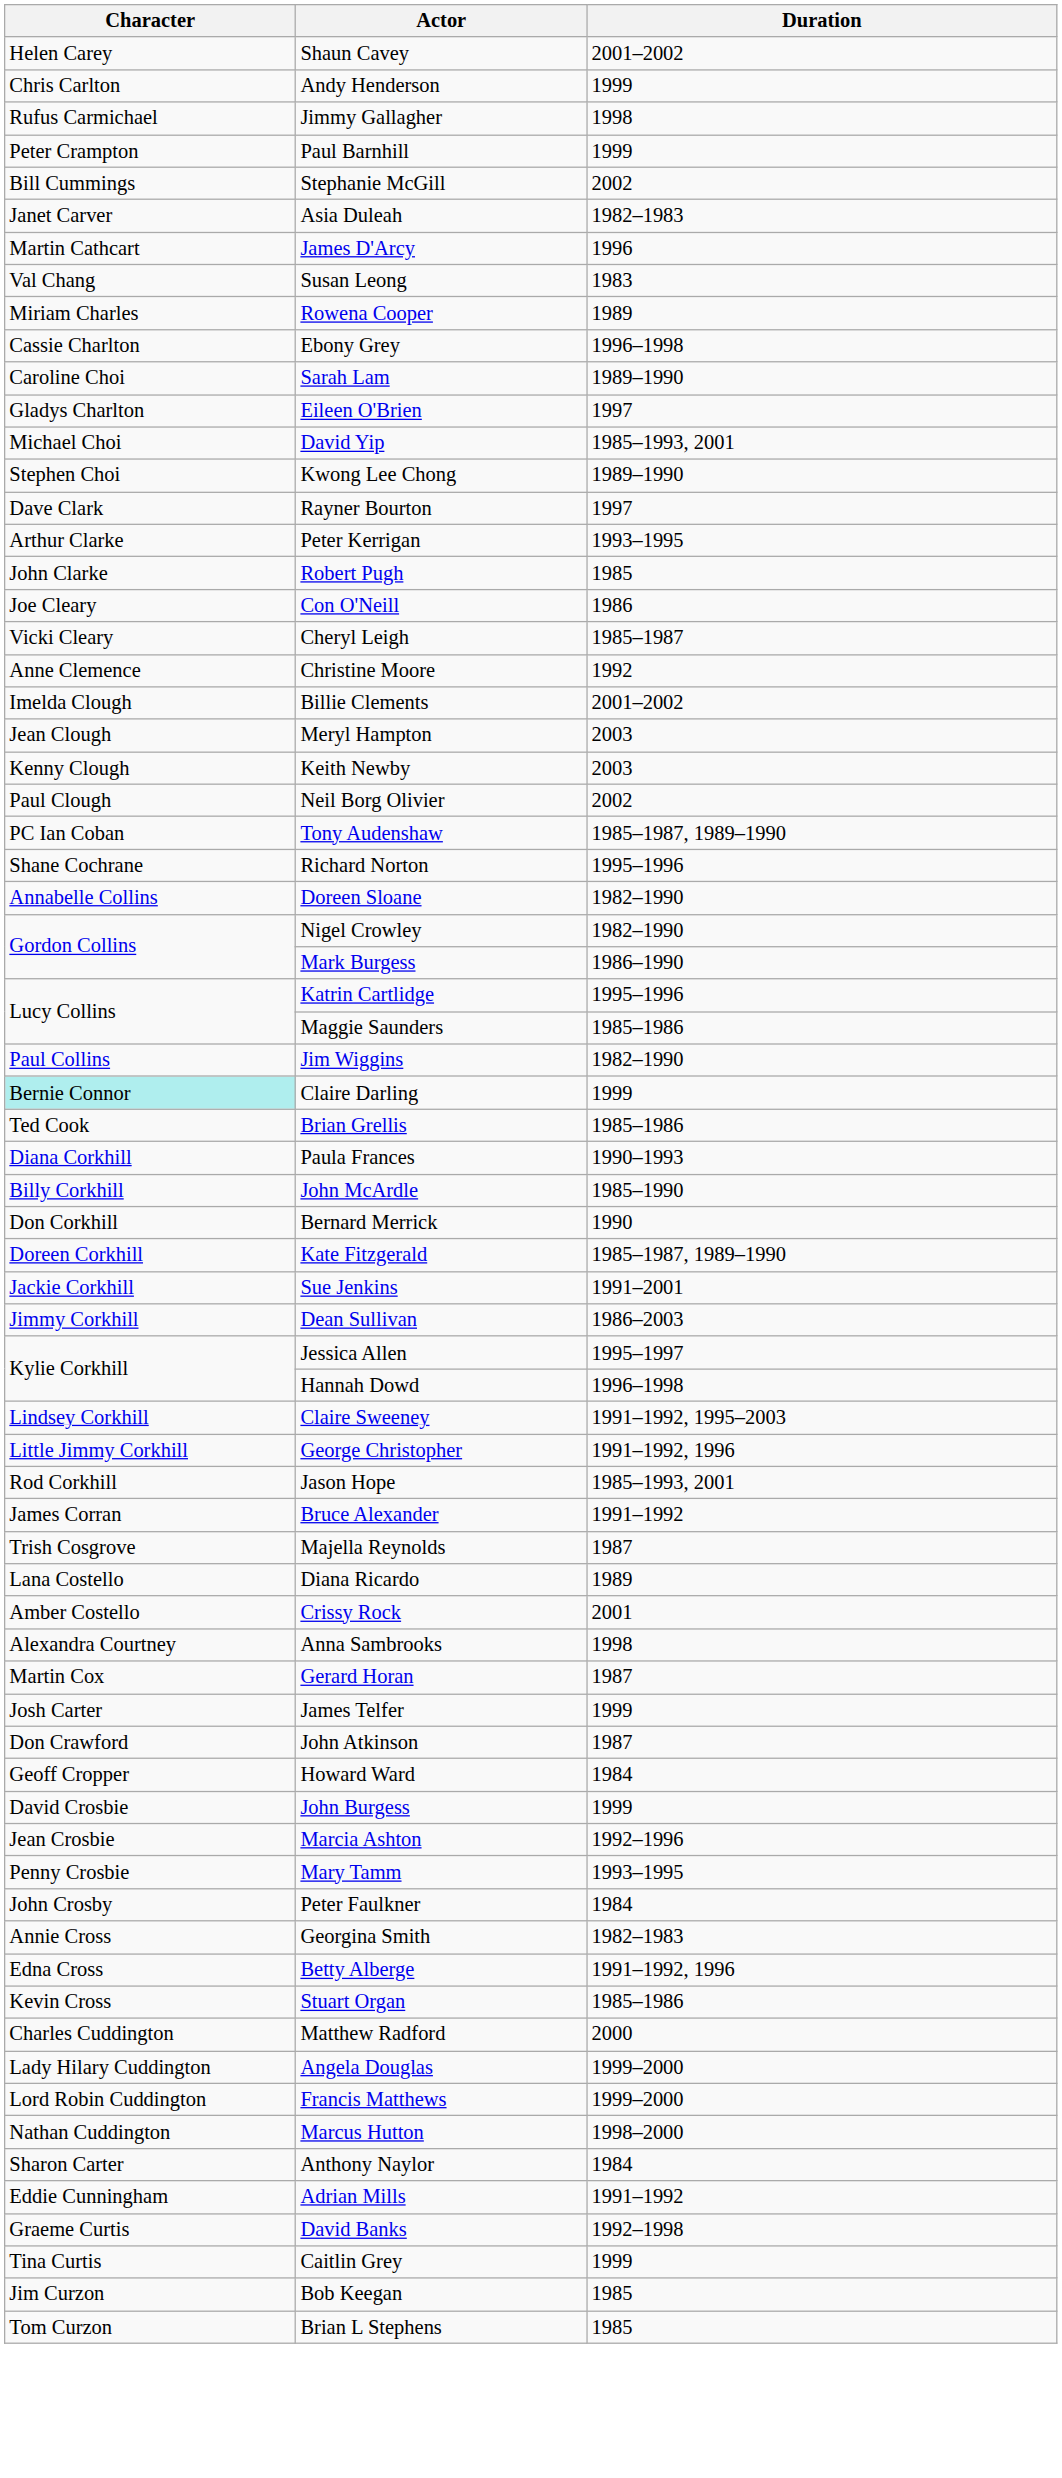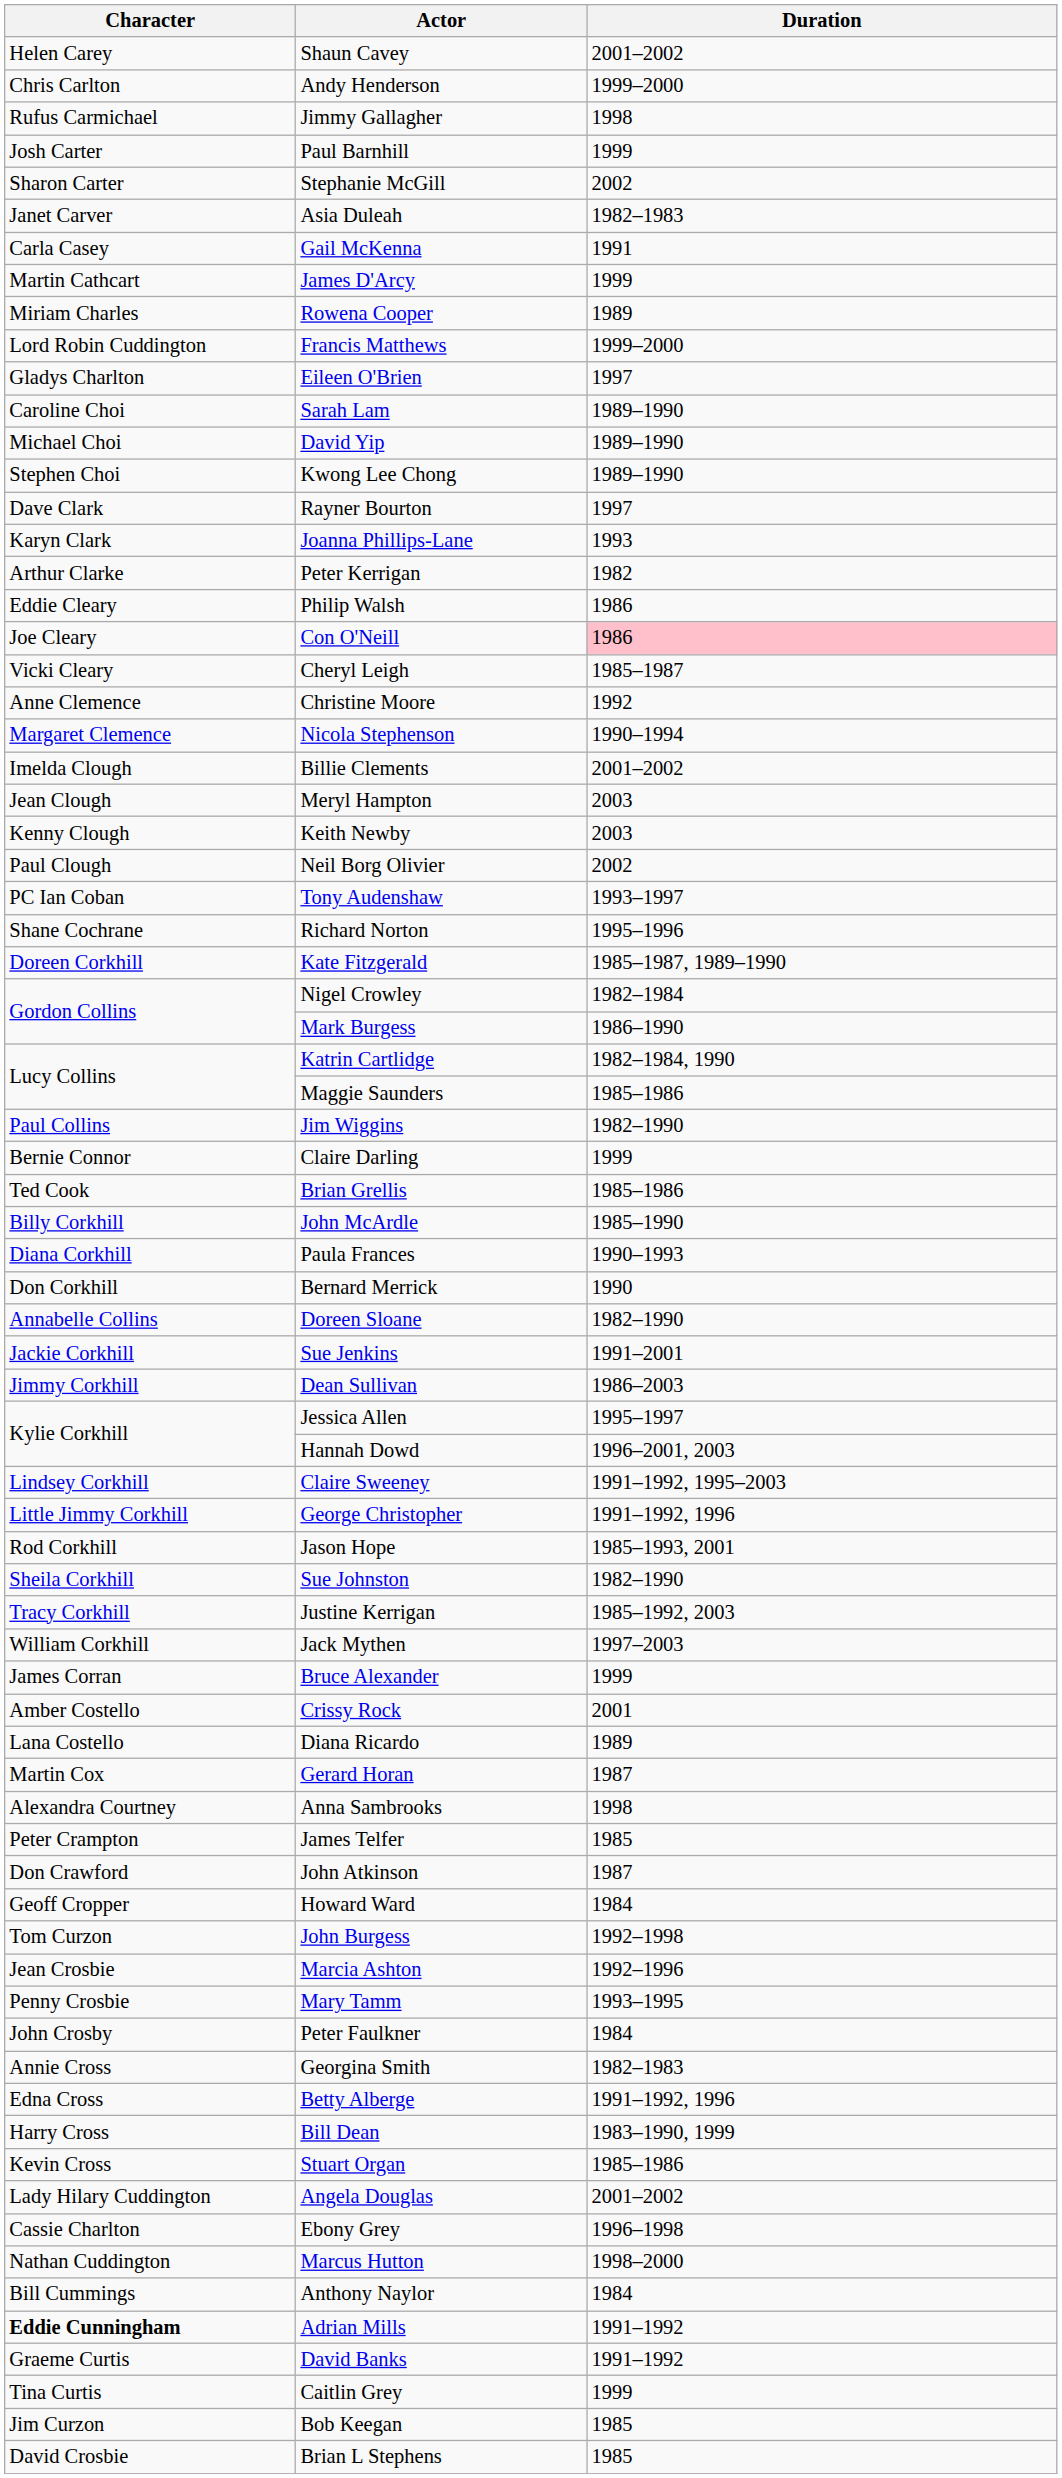 <table class="wikitable">
 <tr>
 <th style="width:220px;">Character</th>
 <th style="width:220px;">Actor</th>
 <th style="width:360px;">Duration</th>
 </tr>
 <tr>
 <td>Helen Carey</td>
 <td>Shaun Cavey</td>
 <td>2001–2002</td>
 </tr>
 <tr>
 <td>Chris Carlton</td>
 <td>Andy Henderson</td>
-<td>1999</td>
+<td>1999–2000</td>
 </tr>
 <tr>
 <td>Rufus Carmichael</td>
 <td>Jimmy Gallagher</td>
 <td>1998</td>
 </tr>
 <tr>
-<td>Peter Crampton</td>
+<td>Josh Carter</td>
 <td>Paul Barnhill</td>
 <td>1999</td>
 </tr>
 <tr>
-<td>Bill Cummings</td>
+<td>Sharon Carter</td>
 <td>Stephanie McGill</td>
 <td>2002</td>
 </tr>
 <tr>
 <td>Janet Carver</td>
 <td>Asia Duleah</td>
 <td>1982–1983</td>
 </tr>
 <tr>
+<td>Carla Casey</td>
+<td><a href='#'>Gail McKenna</a></td>
+<td>1991</td>
+</tr>
+<tr>
 <td>Martin Cathcart</td>
 <td><a href='#'>James D'Arcy</a></td>
-<td>1996</td>
-</tr>
-<tr>
-<td>Val Chang</td>
-<td>Susan Leong</td>
-<td>1983</td>
+<td>1999</td>
 </tr>
 <tr>
 <td>Miriam Charles</td>
 <td><a href='#'>Rowena Cooper</a></td>
 <td>1989</td>
 </tr>
 <tr>
-<td>Cassie Charlton</td>
-<td>Ebony Grey</td>
-<td>1996–1998</td>
+<td>Lord Robin Cuddington</td>
+<td><a href='#'>Francis Matthews</a></td>
+<td>1999–2000</td>
+</tr>
+<tr>
+<td>Gladys Charlton</td>
+<td><a href='#'>Eileen O'Brien</a></td>
+<td>1997</td>
 </tr>
 <tr>
 <td>Caroline Choi</td>
 <td><a href='#'>Sarah Lam</a></td>
 <td>1989–1990</td>
 </tr>
 <tr>
-<td>Gladys Charlton</td>
-<td><a href='#'>Eileen O'Brien</a></td>
-<td>1997</td>
-</tr>
-<tr>
 <td>Michael Choi</td>
 <td><a href='#'>David Yip</a></td>
-<td>1985–1993, 2001</td>
+<td>1989–1990</td>
 </tr>
 <tr>
 <td>Stephen Choi</td>
 <td>Kwong Lee Chong</td>
 <td>1989–1990</td>
 </tr>
 <tr>
 <td>Dave Clark</td>
 <td>Rayner Bourton</td>
 <td>1997</td>
 </tr>
 <tr>
+<td>Karyn Clark</td>
+<td><a href='#'>Joanna Phillips-Lane</a></td>
+<td>1993</td>
+</tr>
+<tr>
 <td>Arthur Clarke</td>
 <td>Peter Kerrigan</td>
-<td>1993–1995</td>
+<td>1982</td>
 </tr>
 <tr>
-<td>John Clarke</td>
-<td><a href='#'>Robert Pugh</a></td>
-<td>1985</td>
+<td>Eddie Cleary</td>
+<td>Philip Walsh</td>
+<td>1986</td>
 </tr>
 <tr>
 <td>Joe Cleary</td>
 <td><a href='#'>Con O'Neill</a></td>
-<td>1986</td>
+<td style="background: pink;">1986</td>
 </tr>
 <tr>
 <td>Vicki Cleary</td>
 <td>Cheryl Leigh</td>
 <td>1985–1987</td>
 </tr>
 <tr>
 <td>Anne Clemence</td>
 <td>Christine Moore</td>
 <td>1992</td>
+</tr>
+<tr>
+<td><a href='#'>Margaret Clemence</a></td>
+<td><a href='#'>Nicola Stephenson</a></td>
+<td>1990–1994</td>
 </tr>
 <tr>
 <td>Imelda Clough</td>
 <td>Billie Clements</td>
 <td>2001–2002</td>
 </tr>
 <tr>
 <td>Jean Clough</td>
 <td>Meryl Hampton</td>
 <td>2003</td>
 </tr>
 <tr>
 <td>Kenny Clough</td>
 <td>Keith Newby</td>
 <td>2003</td>
 </tr>
 <tr>
 <td>Paul Clough</td>
 <td>Neil Borg Olivier</td>
 <td>2002</td>
 </tr>
 <tr>
 <td>PC Ian Coban</td>
 <td><a href='#'>Tony Audenshaw</a></td>
-<td>1985–1987, 1989–1990</td>
+<td>1993–1997</td>
 </tr>
 <tr>
 <td>Shane Cochrane</td>
 <td>Richard Norton</td>
 <td>1995–1996</td>
 </tr>
 <tr>
-<td><a href='#'>Annabelle Collins</a></td>
-<td><a href='#'>Doreen Sloane</a></td>
-<td>1982–1990</td>
+<td><a href='#'>Doreen Corkhill</a></td>
+<td><a href='#'>Kate Fitzgerald</a></td>
+<td>1985–1987, 1989–1990</td>
 </tr>
 <tr>
 <td rowspan="2"><a href='#'>Gordon Collins</a></td>
 <td>Nigel Crowley</td>
-<td>1982–1990</td>
+<td>1982–1984</td>
 </tr>
 <tr>
 <td><a href='#'>Mark Burgess</a></td>
 <td>1986–1990</td>
 </tr>
 <tr>
 <td rowspan="2">Lucy Collins</td>
 <td><a href='#'>Katrin Cartlidge</a></td>
-<td>1995–1996</td>
+<td>1982–1984, 1990</td>
 </tr>
 <tr>
 <td>Maggie Saunders</td>
 <td>1985–1986</td>
 </tr>
 <tr>
 <td><a href='#'>Paul Collins</a></td>
 <td><a href='#'>Jim Wiggins</a></td>
 <td>1982–1990</td>
 </tr>
 <tr>
-<td style="background: paleturquoise;">Bernie Connor</td>
+<td>Bernie Connor</td>
 <td>Claire Darling</td>
 <td>1999</td>
 </tr>
 <tr>
 <td>Ted Cook</td>
 <td><a href='#'>Brian Grellis</a></td>
 <td>1985–1986</td>
 </tr>
 <tr>
+<td><a href='#'>Billy Corkhill</a></td>
+<td><a href='#'>John McArdle</a></td>
+<td>1985–1990</td>
+</tr>
+<tr>
 <td><a href='#'>Diana Corkhill</a></td>
 <td>Paula Frances</td>
 <td>1990–1993</td>
-</tr>
-<tr>
-<td><a href='#'>Billy Corkhill</a></td>
-<td><a href='#'>John McArdle</a></td>
-<td>1985–1990</td>
 </tr>
 <tr>
 <td>Don Corkhill</td>
 <td>Bernard Merrick</td>
 <td>1990</td>
 </tr>
 <tr>
-<td><a href='#'>Doreen Corkhill</a></td>
-<td><a href='#'>Kate Fitzgerald</a></td>
-<td>1985–1987, 1989–1990</td>
+<td><a href='#'>Annabelle Collins</a></td>
+<td><a href='#'>Doreen Sloane</a></td>
+<td>1982–1990</td>
 </tr>
 <tr>
 <td><a href='#'>Jackie Corkhill</a></td>
 <td><a href='#'>Sue Jenkins</a></td>
 <td>1991–2001</td>
 </tr>
 <tr>
 <td><a href='#'>Jimmy Corkhill</a></td>
 <td><a href='#'>Dean Sullivan</a></td>
 <td>1986–2003</td>
 </tr>
 <tr>
 <td rowspan="2">Kylie Corkhill</td>
 <td>Jessica Allen</td>
 <td>1995–1997</td>
 </tr>
 <tr>
 <td>Hannah Dowd</td>
-<td>1996–1998</td>
+<td>1996–2001, 2003</td>
 </tr>
 <tr>
 <td><a href='#'>Lindsey Corkhill</a></td>
 <td><a href='#'>Claire Sweeney</a></td>
 <td>1991–1992, 1995–2003</td>
 </tr>
 <tr>
 <td><a href='#'>Little Jimmy Corkhill</a></td>
 <td><a href='#'>George Christopher</a></td>
 <td>1991–1992, 1996</td>
 </tr>
 <tr>
 <td>Rod Corkhill</td>
 <td>Jason Hope</td>
 <td>1985–1993, 2001</td>
 </tr>
 <tr>
+<td><a href='#'>Sheila Corkhill</a></td>
+<td><a href='#'>Sue Johnston</a></td>
+<td>1982–1990</td>
+</tr>
+<tr>
+<td><a href='#'>Tracy Corkhill</a></td>
+<td>Justine Kerrigan</td>
+<td>1985–1992, 2003</td>
+</tr>
+<tr>
+<td>William Corkhill</td>
+<td>Jack Mythen</td>
+<td>1997–2003</td>
+</tr>
+<tr>
 <td>James Corran</td>
 <td><a href='#'>Bruce Alexander</a></td>
-<td>1991–1992</td>
+<td>1999</td>
 </tr>
 <tr>
-<td>Trish Cosgrove</td>
-<td>Majella Reynolds</td>
-<td>1987</td>
+<td>Amber Costello</td>
+<td><a href='#'>Crissy Rock</a></td>
+<td>2001</td>
 </tr>
 <tr>
 <td>Lana Costello</td>
 <td>Diana Ricardo</td>
 <td>1989</td>
 </tr>
 <tr>
-<td>Amber Costello</td>
-<td><a href='#'>Crissy Rock</a></td>
-<td>2001</td>
+<td>Martin Cox</td>
+<td><a href='#'>Gerard Horan</a></td>
+<td>1987</td>
 </tr>
 <tr>
 <td>Alexandra Courtney</td>
 <td>Anna Sambrooks</td>
 <td>1998</td>
 </tr>
 <tr>
-<td>Martin Cox</td>
-<td><a href='#'>Gerard Horan</a></td>
-<td>1987</td>
-</tr>
-<tr>
-<td>Josh Carter</td>
+<td>Peter Crampton</td>
 <td>James Telfer</td>
-<td>1999</td>
+<td>1985</td>
 </tr>
 <tr>
 <td>Don Crawford</td>
 <td>John Atkinson</td>
 <td>1987</td>
 </tr>
 <tr>
 <td>Geoff Cropper</td>
 <td>Howard Ward</td>
 <td>1984</td>
 </tr>
 <tr>
-<td>David Crosbie</td>
+<td>Tom Curzon</td>
 <td><a href='#'>John Burgess</a></td>
-<td>1999</td>
+<td>1992–1998</td>
 </tr>
 <tr>
 <td>Jean Crosbie</td>
 <td><a href='#'>Marcia Ashton</a></td>
 <td>1992–1996</td>
 </tr>
 <tr>
 <td>Penny Crosbie</td>
 <td><a href='#'>Mary Tamm</a></td>
 <td>1993–1995</td>
 </tr>
 <tr>
 <td>John Crosby</td>
 <td>Peter Faulkner</td>
 <td>1984</td>
 </tr>
 <tr>
 <td>Annie Cross</td>
 <td>Georgina Smith</td>
 <td>1982–1983</td>
 </tr>
 <tr>
 <td>Edna Cross</td>
 <td><a href='#'>Betty Alberge</a></td>
 <td>1991–1992, 1996</td>
 </tr>
 <tr>
+<td>Harry Cross</td>
+<td><a href='#'>Bill Dean</a></td>
+<td>1983–1990, 1999</td>
+</tr>
+<tr>
 <td>Kevin Cross</td>
 <td><a href='#'>Stuart Organ</a></td>
 <td>1985–1986</td>
 </tr>
 <tr>
-<td>Charles Cuddington</td>
-<td>Matthew Radford</td>
-<td>2000</td>
+<td>Lady Hilary Cuddington</td>
+<td><a href='#'>Angela Douglas</a></td>
+<td>2001–2002</td>
 </tr>
 <tr>
-<td>Lady Hilary Cuddington</td>
-<td><a href='#'>Angela Douglas</a></td>
-<td>1999–2000</td>
-</tr>
-<tr>
-<td>Lord Robin Cuddington</td>
-<td><a href='#'>Francis Matthews</a></td>
-<td>1999–2000</td>
+<td>Cassie Charlton</td>
+<td>Ebony Grey</td>
+<td>1996–1998</td>
 </tr>
 <tr>
 <td>Nathan Cuddington</td>
 <td><a href='#'>Marcus Hutton</a></td>
 <td>1998–2000</td>
 </tr>
 <tr>
-<td>Sharon Carter</td>
+<td>Bill Cummings</td>
 <td>Anthony Naylor</td>
 <td>1984</td>
 </tr>
 <tr>
-<td>Eddie Cunningham</td>
+<td><strong>Eddie Cunningham</strong></td>
 <td><a href='#'>Adrian Mills</a></td>
 <td>1991–1992</td>
 </tr>
 <tr>
 <td>Graeme Curtis</td>
 <td><a href='#'>David Banks</a></td>
-<td>1992–1998</td>
+<td>1991–1992</td>
 </tr>
 <tr>
 <td>Tina Curtis</td>
 <td>Caitlin Grey</td>
 <td>1999</td>
 </tr>
 <tr>
 <td>Jim Curzon</td>
 <td>Bob Keegan</td>
 <td>1985</td>
 </tr>
 <tr>
-<td>Tom Curzon</td>
+<td>David Crosbie</td>
 <td>Brian L Stephens</td>
 <td>1985</td>
 </tr>
 </table>
